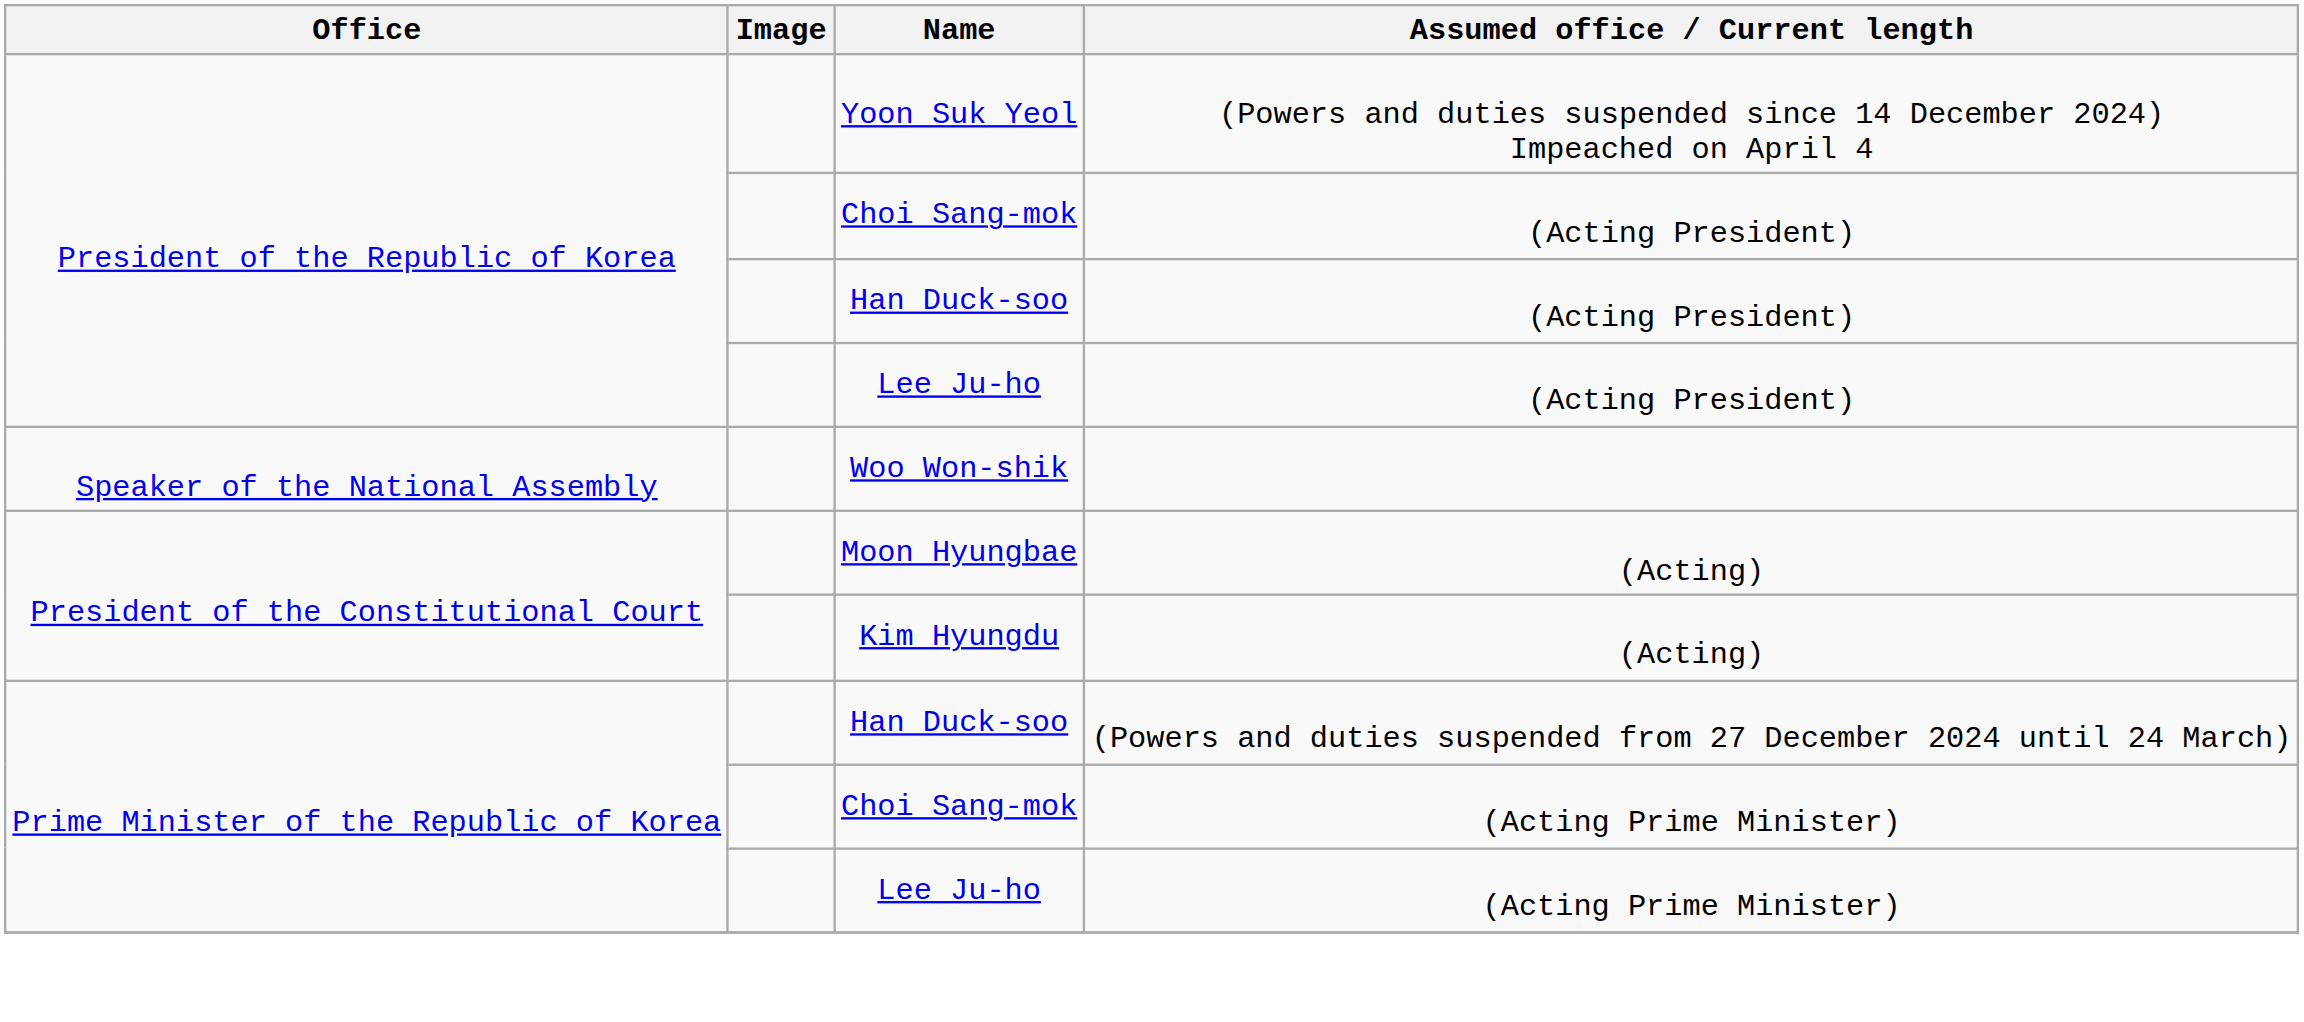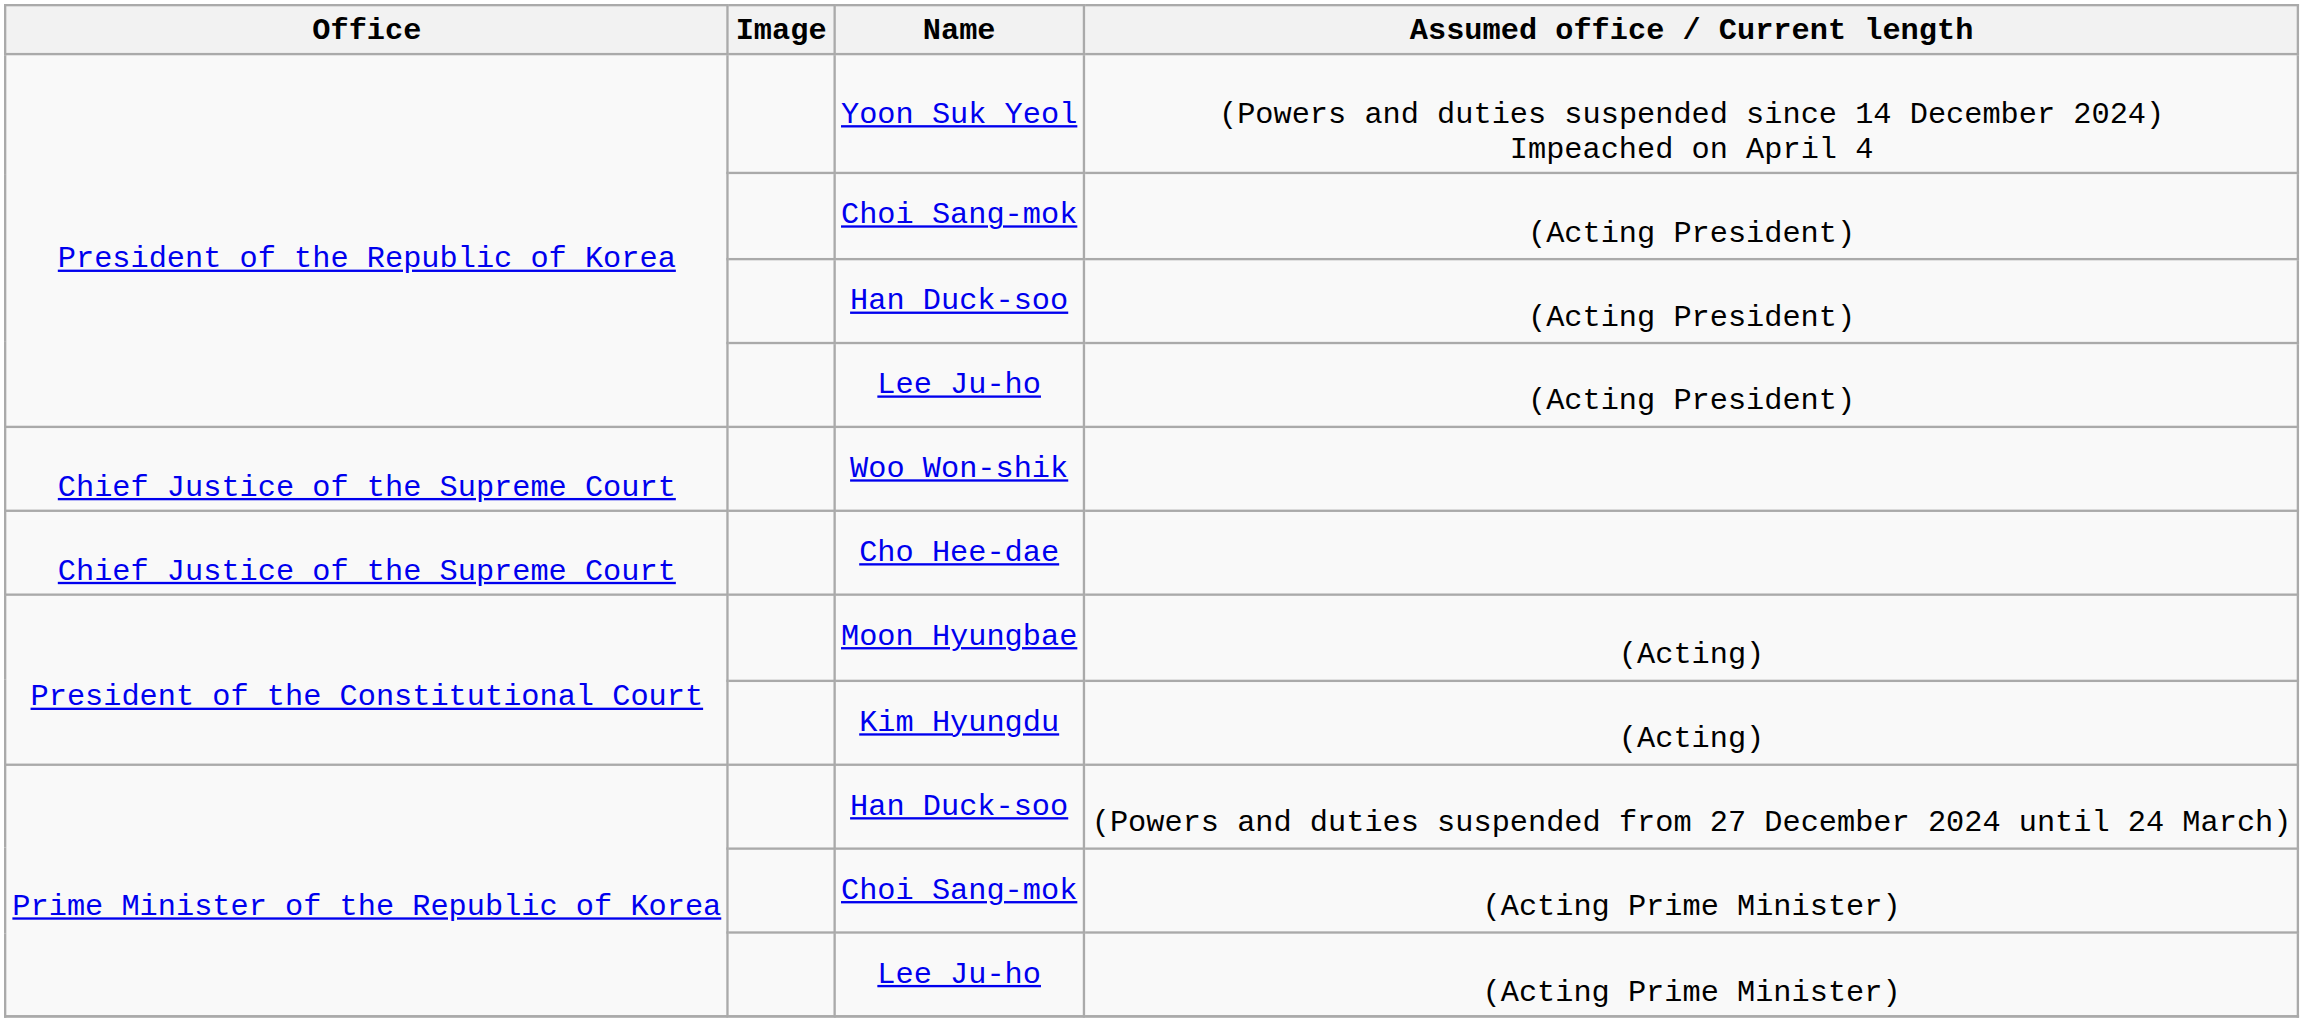 <table class="wikitable" style="text-align:center">
 <tr>
 <th>Office</th>
 <th>Image</th>
 <th>Name</th>
 <th>Assumed office / Current length</th>
 </tr>
 <tr>
 <td rowspan=4><br><a href='#'>President of the Republic of Korea</a></td>
 <td></td>
 <td><a href='#'>Yoon Suk Yeol</a></td>
 <td><br>(Powers and duties suspended since 14 December 2024)<br>Impeached on April 4</td>
 </tr>
 <tr>
 <td></td>
 <td><a href='#'>Choi Sang-mok</a></td>
 <td><br>(Acting President)</td>
 </tr>
 <tr>
 <td></td>
 <td><a href='#'>Han Duck-soo</a></td>
 <td><br>(Acting President)</td>
 </tr>
 <tr>
 <td></td>
 <td><a href='#'>Lee Ju-ho</a></td>
 <td><br>(Acting President)</td>
 </tr>
 <tr>
-<td><br><a href='#'>Speaker of the National Assembly</a></td>
+<td><br><a href='#'>Chief Justice of the Supreme Court</a></td>
 <td></td>
 <td><a href='#'>Woo Won-shik</a></td>
+<td></td>
+</tr>
+<tr>
+<td><br><a href='#'>Chief Justice of the Supreme Court</a></td>
+<td></td>
+<td><a href='#'>Cho Hee-dae</a></td>
 <td></td>
 </tr>
 <tr>
 <td rowspan="2"><br><a href='#'>President of the Constitutional Court</a></td>
 <td></td>
 <td><a href='#'>Moon Hyungbae</a></td>
 <td><br>(Acting)</td>
 </tr>
 <tr>
 <td></td>
 <td><a href='#'>Kim Hyungdu</a></td>
 <td><br>(Acting)</td>
 </tr>
 <tr>
 <td rowspan=3><br><a href='#'>Prime Minister of the Republic of Korea</a></td>
 <td></td>
 <td><a href='#'>Han Duck-soo</a></td>
 <td><br>(Powers and duties suspended from 27 December 2024 until 24 March)</td>
 </tr>
 <tr>
 <td></td>
 <td><a href='#'>Choi Sang-mok</a></td>
 <td><br>(Acting Prime Minister)</td>
 </tr>
 <tr>
 <td></td>
 <td><a href='#'>Lee Ju-ho</a></td>
 <td><br>(Acting Prime Minister)</td>
 </tr>
 <tr>
 </tr>
 <tr>
 </tr>
 </table>
